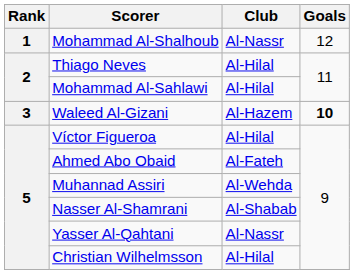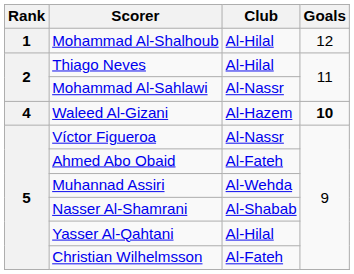 <table class="wikitable" style="text-align:center">
 <tr>
 <th>Rank</th>
 <th>Scorer</th>
 <th>Club</th>
 <th>Goals</th>
 </tr>
 <tr>
 <th>1</th>
 <td align="left"> <a href='#'>Mohammad Al-Shalhoub</a></td>
-<td align="left"><a href='#'>Al-Nassr</a></td>
+<td align="left"><a href='#'>Al-Hilal</a></td>
 <td>12</td>
 </tr>
 <tr>
 <th rowspan="2">2</th>
 <td align="left"> <a href='#'>Thiago Neves</a></td>
 <td align="left"><a href='#'>Al-Hilal</a></td>
 <td rowspan="2">11</td>
 </tr>
 <tr>
 <td align="left"> <a href='#'>Mohammad Al-Sahlawi</a></td>
-<td align="left"><a href='#'>Al-Hilal</a></td>
+<td align="left"><a href='#'>Al-Nassr</a></td>
 </tr>
 <tr>
-<th>3</th>
+<th>4</th>
 <td align="left"> <a href='#'>Waleed Al-Gizani</a></td>
 <td align="left"><a href='#'>Al-Hazem</a></td>
 <td><strong>10</strong></td>
 </tr>
 <tr>
 <th rowspan="6">5</th>
 <td align="left"> <a href='#'>Víctor Figueroa</a></td>
-<td align="left"><a href='#'>Al-Hilal</a></td>
+<td align="left"><a href='#'>Al-Nassr</a></td>
 <td rowspan="6">9</td>
 </tr>
 <tr>
 <td align="left"> <a href='#'>Ahmed Abo Obaid</a></td>
 <td align="left"><a href='#'>Al-Fateh</a></td>
 </tr>
 <tr>
 <td align="left"> <a href='#'>Muhannad Assiri</a></td>
 <td align="left"><a href='#'>Al-Wehda</a></td>
 </tr>
 <tr>
 <td align="left"> <a href='#'>Nasser Al-Shamrani</a></td>
 <td align="left"><a href='#'>Al-Shabab</a></td>
 </tr>
 <tr>
 <td align="left"> <a href='#'>Yasser Al-Qahtani</a></td>
-<td align="left"><a href='#'>Al-Nassr</a></td>
+<td align="left"><a href='#'>Al-Hilal</a></td>
 </tr>
 <tr>
 <td align="left"> <a href='#'>Christian Wilhelmsson</a></td>
-<td align="left"><a href='#'>Al-Hilal</a></td>
+<td align="left"><a href='#'>Al-Fateh</a></td>
 </tr>
 </table>
